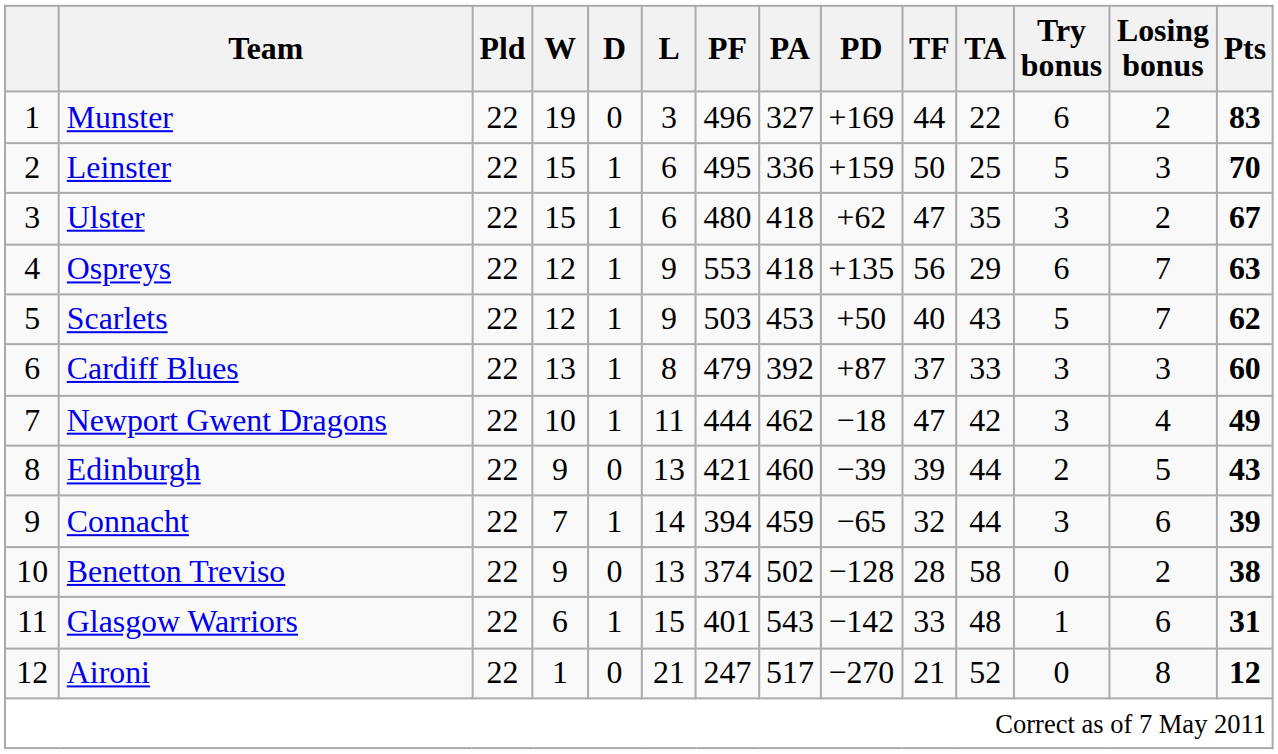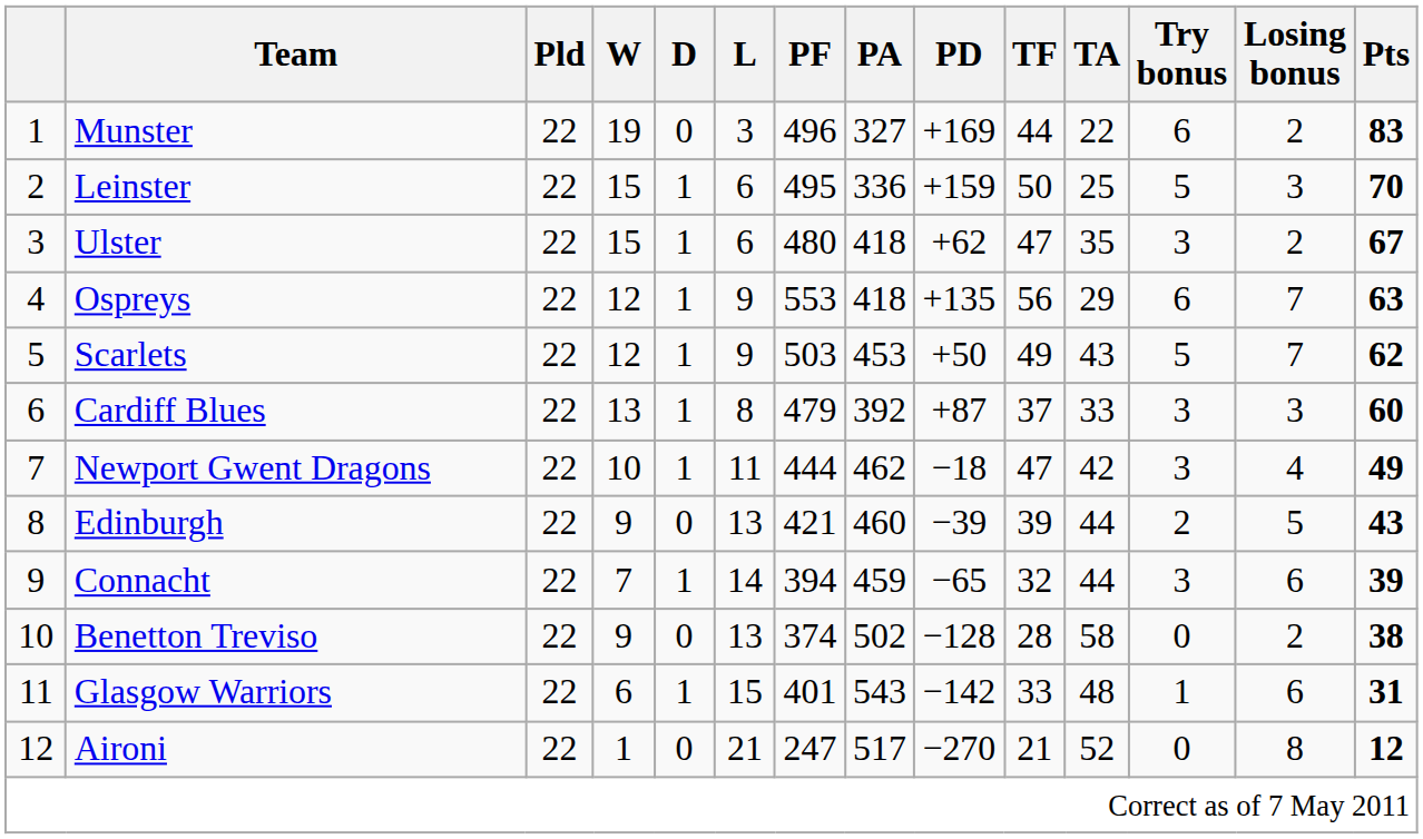 <table class="wikitable" style="float:left; margin-right:15px; text-align: center;">
 <tr>
 <th width="20"></th>
 <th width="200">Team</th>
 <th width="20">Pld</th>
 <th width="20">W</th>
 <th width="20">D</th>
 <th width="20">L</th>
 <th width="20">PF</th>
 <th width="20">PA</th>
 <th width="20">PD</th>
 <th width="20">TF</th>
 <th width="20">TA</th>
 <th width="20">Try bonus</th>
 <th width="20">Losing bonus</th>
 <th width="20">Pts</th>
 </tr>
 <tr>
 <td>1</td>
 <td align=left> <a href='#'>Munster</a></td>
 <td>22</td>
 <td>19</td>
 <td>0</td>
 <td>3</td>
 <td>496</td>
 <td>327</td>
 <td>+169</td>
 <td>44</td>
 <td>22</td>
 <td>6</td>
 <td>2</td>
 <td><strong>83</strong></td>
 </tr>
 <tr>
 <td>2</td>
 <td align=left> <a href='#'>Leinster</a></td>
 <td>22</td>
 <td>15</td>
 <td>1</td>
 <td>6</td>
 <td>495</td>
 <td>336</td>
 <td>+159</td>
 <td>50</td>
 <td>25</td>
 <td>5</td>
 <td>3</td>
 <td><strong>70</strong></td>
 </tr>
 <tr>
 <td>3</td>
 <td align=left> <a href='#'>Ulster</a></td>
 <td>22</td>
 <td>15</td>
 <td>1</td>
 <td>6</td>
 <td>480</td>
 <td>418</td>
 <td>+62</td>
 <td>47</td>
 <td>35</td>
 <td>3</td>
 <td>2</td>
 <td><strong>67</strong></td>
 </tr>
 <tr>
 <td>4</td>
 <td align=left> <a href='#'>Ospreys</a></td>
 <td>22</td>
 <td>12</td>
 <td>1</td>
 <td>9</td>
 <td>553</td>
 <td>418</td>
 <td>+135</td>
 <td>56</td>
 <td>29</td>
 <td>6</td>
 <td>7</td>
 <td><strong>63</strong></td>
 </tr>
 <tr>
 <td>5</td>
 <td align=left> <a href='#'>Scarlets</a></td>
 <td>22</td>
 <td>12</td>
 <td>1</td>
 <td>9</td>
 <td>503</td>
 <td>453</td>
 <td>+50</td>
-<td>40</td>
+<td>49</td>
 <td>43</td>
 <td>5</td>
 <td>7</td>
 <td><strong>62</strong></td>
 </tr>
 <tr>
 <td>6</td>
 <td align=left> <a href='#'>Cardiff Blues</a></td>
 <td>22</td>
 <td>13</td>
 <td>1</td>
 <td>8</td>
 <td>479</td>
 <td>392</td>
 <td>+87</td>
 <td>37</td>
 <td>33</td>
 <td>3</td>
 <td>3</td>
 <td><strong>60</strong></td>
 </tr>
 <tr>
 <td>7</td>
 <td align=left> <a href='#'>Newport Gwent Dragons</a></td>
 <td>22</td>
 <td>10</td>
 <td>1</td>
 <td>11</td>
 <td>444</td>
 <td>462</td>
 <td>−18</td>
 <td>47</td>
 <td>42</td>
 <td>3</td>
 <td>4</td>
 <td><strong>49</strong></td>
 </tr>
 <tr>
 <td>8</td>
 <td align=left> <a href='#'>Edinburgh</a></td>
 <td>22</td>
 <td>9</td>
 <td>0</td>
 <td>13</td>
 <td>421</td>
 <td>460</td>
 <td>−39</td>
 <td>39</td>
 <td>44</td>
 <td>2</td>
 <td>5</td>
 <td><strong>43</strong></td>
 </tr>
 <tr>
 <td>9</td>
 <td align=left> <a href='#'>Connacht</a></td>
 <td>22</td>
 <td>7</td>
 <td>1</td>
 <td>14</td>
 <td>394</td>
 <td>459</td>
 <td>−65</td>
 <td>32</td>
 <td>44</td>
 <td>3</td>
 <td>6</td>
 <td><strong>39</strong></td>
 </tr>
 <tr>
 <td>10</td>
 <td align=left> <a href='#'>Benetton Treviso</a></td>
 <td>22</td>
 <td>9</td>
 <td>0</td>
 <td>13</td>
 <td>374</td>
 <td>502</td>
 <td>−128</td>
 <td>28</td>
 <td>58</td>
 <td>0</td>
 <td>2</td>
 <td><strong>38</strong></td>
 </tr>
 <tr>
 <td>11</td>
 <td align=left> <a href='#'>Glasgow Warriors</a></td>
 <td>22</td>
 <td>6</td>
 <td>1</td>
 <td>15</td>
 <td>401</td>
 <td>543</td>
 <td>−142</td>
 <td>33</td>
 <td>48</td>
 <td>1</td>
 <td>6</td>
 <td><strong>31</strong></td>
 </tr>
 <tr>
 <td>12</td>
 <td align=left> <a href='#'>Aironi</a></td>
 <td>22</td>
 <td>1</td>
 <td>0</td>
 <td>21</td>
 <td>247</td>
 <td>517</td>
 <td>−270</td>
 <td>21</td>
 <td>52</td>
 <td>0</td>
 <td>8</td>
 <td><strong>12</strong></td>
 </tr>
 <tr>
 <td colspan="14" align="right" bgcolor="#FFFFFF" cellpadding="0" cellspacing="0"><small>Correct as of 7 May 2011</small></td>
 </tr>
 </table>
